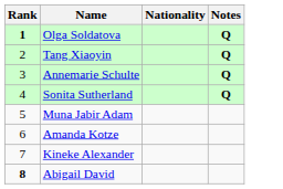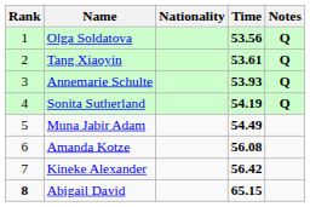 <table class="wikitable sortable" style="text-align:center">
 <tr>
 <th>Rank</th>
 <th>Name</th>
 <th>Nationality</th>
+<th>Time</th>
 <th>Notes</th>
 </tr>
 <tr bgcolor=ccffcc>
-<td><strong>1</strong></td>
+<td>1</td>
 <td align=left><a href='#'>Olga Soldatova</a></td>
 <td align=left></td>
+<td><strong>53.56</strong></td>
 <td><strong>Q</strong></td>
 </tr>
 <tr bgcolor=ccffcc>
 <td>2</td>
 <td align=left><a href='#'>Tang Xiaoyin</a></td>
 <td align=left></td>
+<td><strong>53.61</strong></td>
 <td><strong>Q</strong></td>
 </tr>
 <tr bgcolor=ccffcc>
 <td>3</td>
 <td align=left><a href='#'>Annemarie Schulte</a></td>
 <td align=left></td>
+<td><strong>53.93</strong></td>
 <td><strong>Q</strong></td>
 </tr>
 <tr bgcolor=ccffcc>
 <td>4</td>
 <td align=left><a href='#'>Sonita Sutherland</a></td>
 <td align=left></td>
+<td><strong>54.19</strong></td>
 <td><strong>Q</strong></td>
 </tr>
 <tr>
 <td>5</td>
 <td align=left><a href='#'>Muna Jabir Adam</a></td>
 <td align=left></td>
+<td><strong>54.49</strong></td>
 <td></td>
 </tr>
 <tr>
 <td>6</td>
 <td align=left><a href='#'>Amanda Kotze</a></td>
 <td align=left></td>
+<td><strong>56.08</strong></td>
 <td></td>
 </tr>
 <tr>
 <td>7</td>
 <td align=left><a href='#'>Kineke Alexander</a></td>
 <td align=left></td>
+<td><strong>56.42</strong></td>
 <td></td>
 </tr>
 <tr>
 <td><strong>8</strong></td>
 <td align=left><a href='#'>Abigail David</a></td>
 <td align=left></td>
+<td><strong>65.15</strong></td>
 <td></td>
 </tr>
 </table>
